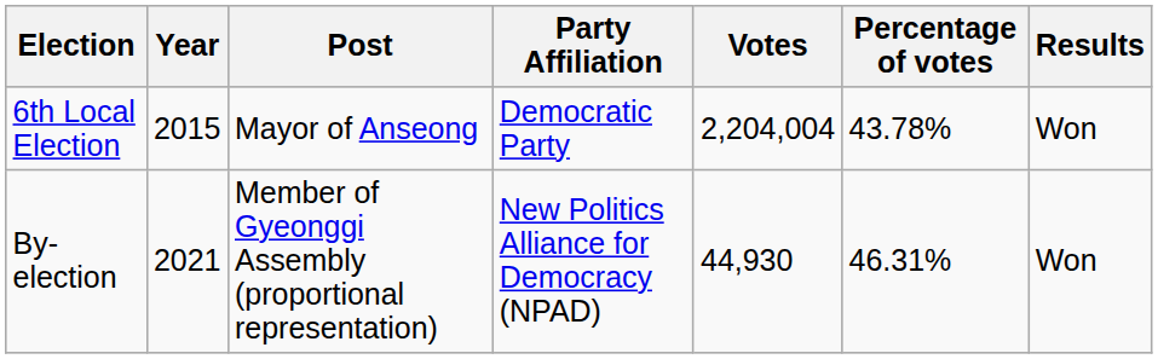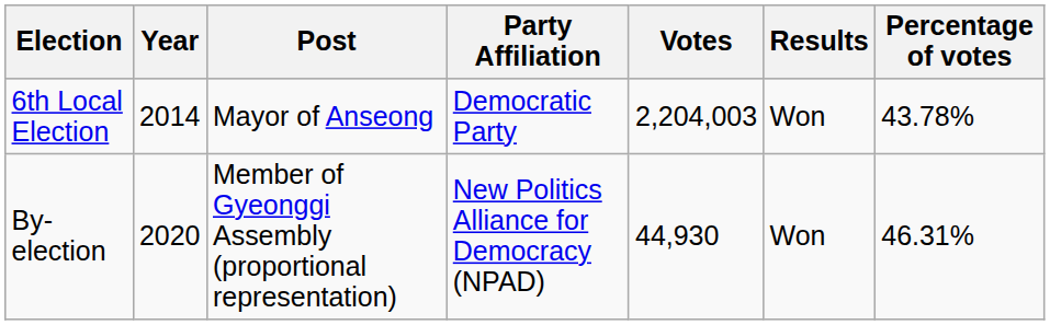 <table class="wikitable">
 <tr>
 <th>Election</th>
 <th>Year</th>
 <th>Post</th>
 <th>Party Affiliation</th>
 <th>Votes</th>
+<th>Results</th>
 <th>Percentage of votes</th>
-<th>Results</th>
 </tr>
 <tr>
 <td><a href='#'>6th Local Election</a></td>
-<td>2015</td>
+<td>2014</td>
 <td>Mayor of <a href='#'>Anseong</a></td>
 <td><a href='#'>Democratic Party</a></td>
-<td>2,204,004</td>
+<td>2,204,003</td>
+<td>Won</td>
 <td>43.78%</td>
-<td>Won</td>
 </tr>
 <tr>
 <td>By-election</td>
-<td>2021</td>
+<td>2020</td>
 <td>Member of <a href='#'>Gyeonggi</a> Assembly (proportional representation)</td>
 <td><a href='#'>New Politics Alliance for Democracy</a> (NPAD)</td>
 <td>44,930</td>
+<td>Won</td>
 <td>46.31%</td>
-<td>Won</td>
 </tr>
 </table>
